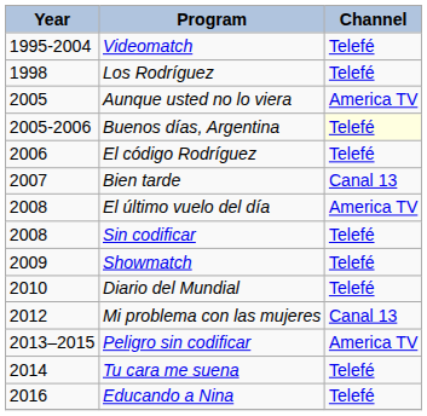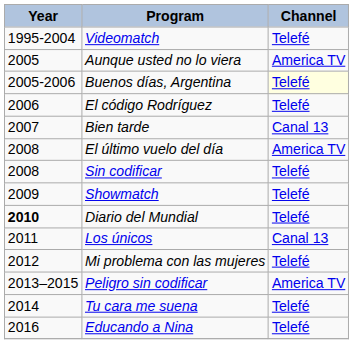 <table class="wikitable" style="font-size:90%;">
 <tr>
 <th style="background:#B0C4DE;">Year</th>
 <th style="background:#B0C4DE;">Program</th>
 <th style="background:#B0C4DE;">Channel</th>
 </tr>
 <tr>
 <td>1995-2004</td>
 <td><em><a href='#'>Videomatch</a></em></td>
-<td><a href='#'>Telefé</a></td>
-</tr>
-<tr>
-<td>1998</td>
-<td><em>Los Rodríguez</em></td>
 <td><a href='#'>Telefé</a></td>
 </tr>
 <tr>
 <td>2005</td>
 <td><em>Aunque usted no lo viera</em></td>
 <td><a href='#'>America TV</a></td>
 </tr>
 <tr>
 <td>2005-2006</td>
 <td><em>Buenos días, Argentina</em></td>
 <td style="background: lightyellow;"><a href='#'>Telefé</a></td>
 </tr>
 <tr>
 <td>2006</td>
 <td><em>El código Rodríguez</em></td>
 <td><a href='#'>Telefé</a></td>
 </tr>
 <tr>
 <td>2007</td>
 <td><em>Bien tarde</em></td>
 <td><a href='#'>Canal 13</a></td>
 </tr>
 <tr>
 <td>2008</td>
 <td><em>El último vuelo del día</em></td>
 <td><a href='#'>America TV</a></td>
 </tr>
 <tr>
 <td>2008</td>
 <td><em><a href='#'>Sin codificar</a></em></td>
 <td><a href='#'>Telefé</a></td>
 </tr>
 <tr>
 <td>2009</td>
 <td><em><a href='#'>Showmatch</a></em></td>
 <td><a href='#'>Telefé</a></td>
 </tr>
 <tr>
-<td>2010</td>
+<td><strong>2010</strong></td>
 <td><em>Diario del Mundial</em></td>
 <td><a href='#'>Telefé</a></td>
 </tr>
 <tr>
+<td>2011</td>
+<td><em><a href='#'>Los únicos</a></em></td>
+<td><a href='#'>Canal 13</a></td>
+</tr>
+<tr>
 <td>2012</td>
 <td><em>Mi problema con las mujeres</em></td>
-<td><a href='#'>Canal 13</a></td>
+<td><a href='#'>Telefé</a></td>
 </tr>
 <tr>
 <td>2013–2015</td>
 <td><em><a href='#'>Peligro sin codificar</a></em></td>
 <td><a href='#'>America TV</a></td>
 </tr>
 <tr>
 <td>2014</td>
 <td><em><a href='#'>Tu cara me suena</a></em></td>
 <td><a href='#'>Telefé</a></td>
 </tr>
 <tr>
 <td>2016</td>
 <td><em><a href='#'>Educando a Nina</a></em></td>
 <td><a href='#'>Telefé</a></td>
 </tr>
 <tr>
 </tr>
 </table>
